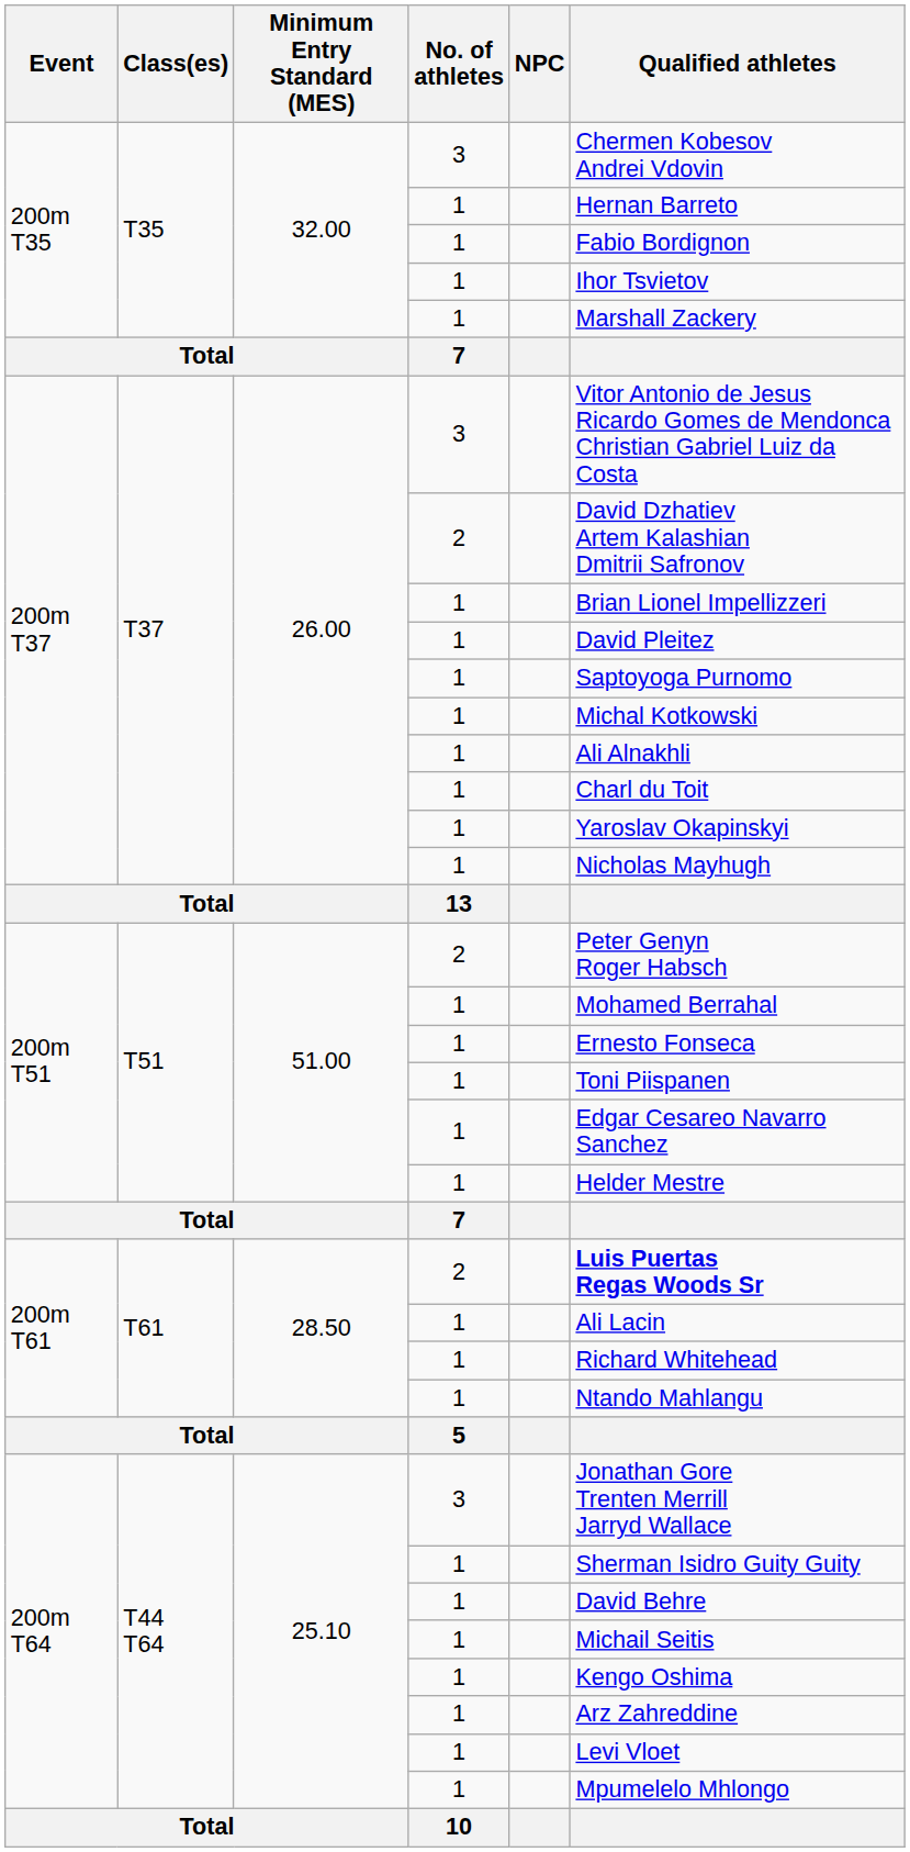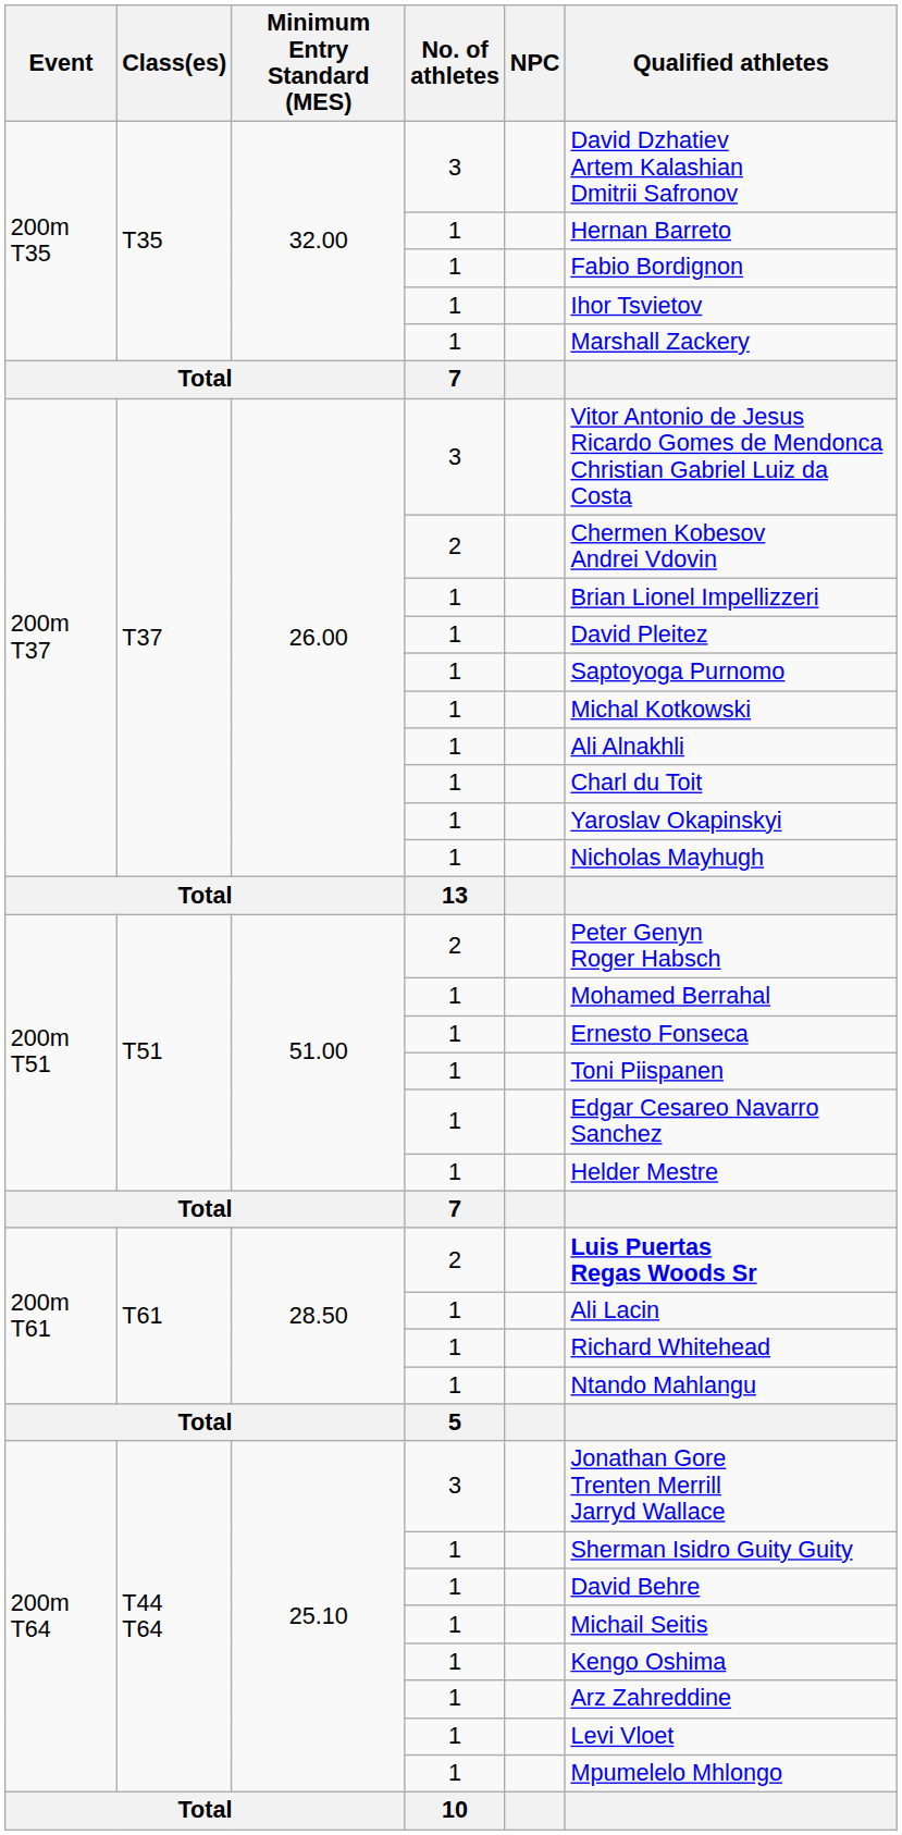 <table class="wikitable">
 <tr>
 <th>Event</th>
 <th>Class(es)</th>
 <th>Minimum Entry<br> Standard<br> (MES)</th>
 <th>No. of<br>athletes</th>
 <th>NPC</th>
 <th>Qualified athletes</th>
 </tr>
 <tr>
 <td rowspan=5>200m T35</td>
 <td rowspan=5>T35</td>
 <td rowspan=5 align="center">32.00</td>
 <td align=center>3</td>
 <td></td>
-<td><a href='#'>Chermen Kobesov</a><br> <a href='#'>Andrei Vdovin</a></td>
+<td><a href='#'>David Dzhatiev</a><br><a href='#'>Artem Kalashian</a><br> <a href='#'>Dmitrii Safronov</a></td>
 </tr>
 <tr>
 <td align=center>1</td>
 <td></td>
 <td><a href='#'>Hernan Barreto</a></td>
 </tr>
 <tr>
 <td align=center>1</td>
 <td></td>
 <td><a href='#'>Fabio Bordignon</a></td>
 </tr>
 <tr>
 <td align=center>1</td>
 <td></td>
 <td><a href='#'>Ihor Tsvietov</a></td>
 </tr>
 <tr>
 <td align=center>1</td>
 <td></td>
 <td><a href='#'>Marshall Zackery</a></td>
 </tr>
 <tr>
 <th colspan=3>Total</th>
 <th>7</th>
 <th></th>
 <th></th>
 </tr>
 <tr>
 <td rowspan=10>200m T37</td>
 <td rowspan=10>T37</td>
 <td rowspan=10 align="center">26.00</td>
 <td align=center>3</td>
 <td></td>
 <td><a href='#'>Vitor Antonio de Jesus</a><br><a href='#'>Ricardo Gomes de Mendonca</a><br><a href='#'>Christian Gabriel Luiz da Costa</a></td>
 </tr>
 <tr>
 <td align=center>2</td>
 <td></td>
-<td><a href='#'>David Dzhatiev</a><br><a href='#'>Artem Kalashian</a><br> <a href='#'>Dmitrii Safronov</a></td>
+<td><a href='#'>Chermen Kobesov</a><br> <a href='#'>Andrei Vdovin</a></td>
 </tr>
 <tr>
 <td align=center>1</td>
 <td></td>
 <td><a href='#'>Brian Lionel Impellizzeri</a></td>
 </tr>
 <tr>
 <td align=center>1</td>
 <td></td>
 <td><a href='#'>David Pleitez</a></td>
 </tr>
 <tr>
 <td align=center>1</td>
 <td></td>
 <td><a href='#'>Saptoyoga Purnomo</a></td>
 </tr>
 <tr>
 <td align=center>1</td>
 <td></td>
 <td><a href='#'>Michal Kotkowski</a></td>
 </tr>
 <tr>
 <td align=center>1</td>
 <td></td>
 <td><a href='#'>Ali Alnakhli</a></td>
 </tr>
 <tr>
 <td align=center>1</td>
 <td></td>
 <td><a href='#'>Charl du Toit</a></td>
 </tr>
 <tr>
 <td align=center>1</td>
 <td></td>
 <td><a href='#'>Yaroslav Okapinskyi</a></td>
 </tr>
 <tr>
 <td align=center>1</td>
 <td></td>
 <td><a href='#'>Nicholas Mayhugh</a></td>
 </tr>
 <tr>
 <th colspan=3>Total</th>
 <th>13</th>
 <th></th>
 <th></th>
 </tr>
 <tr>
 <td rowspan=6>200m T51</td>
 <td rowspan=6>T51</td>
 <td rowspan=6 align="center">51.00</td>
 <td align=center>2</td>
 <td></td>
 <td><a href='#'>Peter Genyn</a><br><a href='#'>Roger Habsch</a></td>
 </tr>
 <tr>
 <td align=center>1</td>
 <td></td>
 <td><a href='#'>Mohamed Berrahal</a></td>
 </tr>
 <tr>
 <td align=center>1</td>
 <td></td>
 <td><a href='#'>Ernesto Fonseca</a></td>
 </tr>
 <tr>
 <td align=center>1</td>
 <td></td>
 <td><a href='#'>Toni Piispanen</a></td>
 </tr>
 <tr>
 <td align=center>1</td>
 <td></td>
 <td><a href='#'>Edgar Cesareo Navarro Sanchez</a></td>
 </tr>
 <tr>
 <td align=center>1</td>
 <td></td>
 <td><a href='#'>Helder Mestre</a></td>
 </tr>
 <tr>
 <th colspan=3>Total</th>
 <th>7</th>
 <th></th>
 <th></th>
 </tr>
 <tr>
 <td rowspan=4>200m T61</td>
 <td rowspan=4>T61</td>
 <td rowspan=4 align="center">28.50</td>
 <td align=center>2</td>
 <td></td>
 <td><strong><a href='#'>Luis Puertas</a><br><a href='#'>Regas Woods Sr</a></strong></td>
 </tr>
 <tr>
 <td align=center>1</td>
 <td></td>
 <td><a href='#'>Ali Lacin</a></td>
 </tr>
 <tr>
 <td align=center>1</td>
 <td></td>
 <td><a href='#'>Richard Whitehead</a></td>
 </tr>
 <tr>
 <td align=center>1</td>
 <td></td>
 <td><a href='#'>Ntando Mahlangu</a></td>
 </tr>
 <tr>
 <th colspan=3>Total</th>
 <th>5</th>
 <th></th>
 <th></th>
 </tr>
 <tr>
 <td rowspan=8>200m T64</td>
 <td rowspan=8>T44<br>T64</td>
 <td rowspan=8 align="center">25.10</td>
 <td align=center>3</td>
 <td></td>
 <td><a href='#'>Jonathan Gore</a><br><a href='#'>Trenten Merrill</a><br><a href='#'>Jarryd Wallace</a></td>
 </tr>
 <tr>
 <td align=center>1</td>
 <td></td>
 <td><a href='#'>Sherman Isidro Guity Guity</a></td>
 </tr>
 <tr>
 <td align=center>1</td>
 <td></td>
 <td><a href='#'>David Behre</a></td>
 </tr>
 <tr>
 <td align=center>1</td>
 <td></td>
 <td><a href='#'>Michail Seitis</a></td>
 </tr>
 <tr>
 <td align=center>1</td>
 <td></td>
 <td><a href='#'>Kengo Oshima</a></td>
 </tr>
 <tr>
 <td align=center>1</td>
 <td></td>
 <td><a href='#'>Arz Zahreddine</a></td>
 </tr>
 <tr>
 <td align=center>1</td>
 <td></td>
 <td><a href='#'>Levi Vloet</a></td>
 </tr>
 <tr>
 <td align=center>1</td>
 <td></td>
 <td><a href='#'>Mpumelelo Mhlongo</a></td>
 </tr>
 <tr>
 <th colspan=3>Total</th>
 <th>10</th>
 <th></th>
 <th></th>
 </tr>
 </table>
